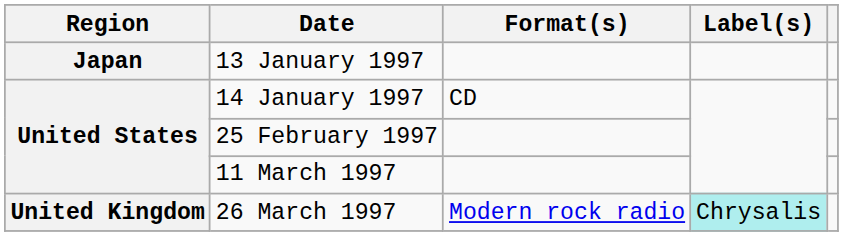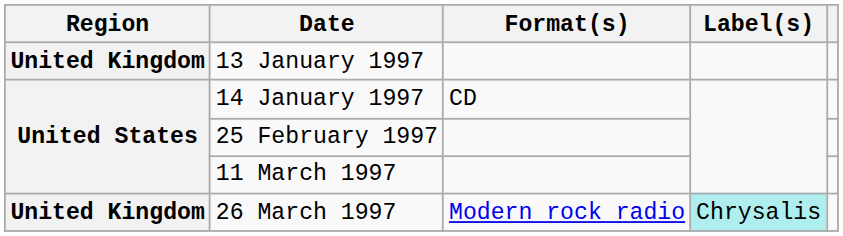 <table class="wikitable plainrowheaders">
 <tr>
 <th scope="col">Region</th>
 <th scope="col">Date</th>
 <th scope="col">Format(s)</th>
 <th scope="col">Label(s)</th>
 <th scope="col"></th>
 </tr>
 <tr>
-<th scope="row">Japan</th>
+<th scope="row">United Kingdom</th>
 <td>13 January 1997</td>
 <td></td>
 <td></td>
 <td></td>
 </tr>
 <tr>
 <th scope="row" rowspan="3">United States</th>
 <td>14 January 1997</td>
 <td>CD</td>
 <td rowspan="3"></td>
 <td></td>
 </tr>
 <tr>
 <td>25 February 1997</td>
 <td></td>
 <td></td>
 </tr>
 <tr>
 <td>11 March 1997</td>
 <td></td>
 <td></td>
 </tr>
 <tr>
 <th scope="row">United Kingdom</th>
 <td>26 March 1997</td>
 <td><a href='#'>Modern rock radio</a></td>
 <td style="background: paleturquoise;">Chrysalis</td>
 <td></td>
 </tr>
 </table>
